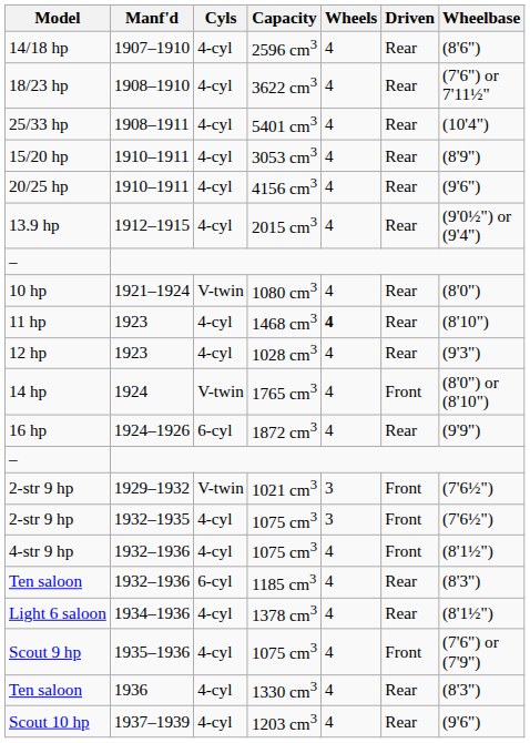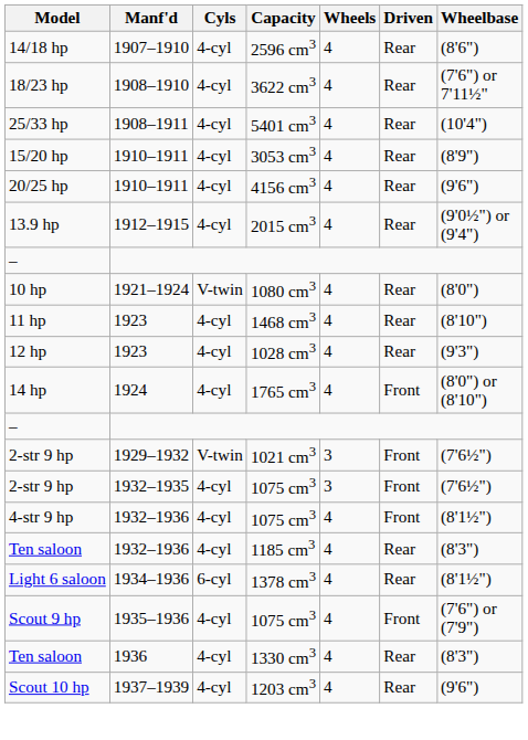 <table class="wikitable">
 <tr>
 <th>Model</th>
 <th>Manf'd</th>
 <th>Cyls</th>
 <th>Capacity</th>
 <th>Wheels</th>
 <th>Driven</th>
 <th>Wheelbase</th>
 </tr>
 <tr>
 <td>14/18 hp</td>
 <td>1907–1910</td>
 <td>4-cyl</td>
 <td>2596 cm<sup>3</sup></td>
 <td>4</td>
 <td>Rear</td>
 <td>(8'6") </td>
 </tr>
 <tr>
 <td>18/23 hp</td>
 <td>1908–1910</td>
 <td>4-cyl</td>
 <td>3622 cm<sup>3</sup></td>
 <td>4</td>
 <td>Rear</td>
 <td>(7'6")  or<br>7'11½" </td>
 </tr>
 <tr>
 <td>25/33 hp</td>
 <td>1908–1911</td>
 <td>4-cyl</td>
 <td>5401 cm<sup>3</sup></td>
 <td>4</td>
 <td>Rear</td>
 <td>(10'4") </td>
 </tr>
 <tr>
 <td>15/20 hp</td>
 <td>1910–1911</td>
 <td>4-cyl</td>
 <td>3053 cm<sup>3</sup></td>
 <td>4</td>
 <td>Rear</td>
 <td>(8'9") </td>
 </tr>
 <tr>
 <td>20/25 hp</td>
 <td>1910–1911</td>
 <td>4-cyl</td>
 <td>4156 cm<sup>3</sup></td>
 <td>4</td>
 <td>Rear</td>
 <td>(9'6") </td>
 </tr>
 <tr>
 <td>13.9 hp</td>
 <td>1912–1915</td>
 <td>4-cyl</td>
 <td>2015 cm<sup>3</sup></td>
 <td>4</td>
 <td>Rear</td>
 <td>(9'0½")  or<br>(9'4") </td>
 </tr>
 <tr>
 <td>–</td>
 </tr>
 <tr>
 <td>10 hp</td>
 <td>1921–1924</td>
 <td>V-twin</td>
 <td>1080 cm<sup>3</sup></td>
 <td>4</td>
 <td>Rear</td>
 <td>(8'0") </td>
 </tr>
 <tr>
 <td>11 hp</td>
 <td>1923</td>
 <td>4-cyl</td>
 <td>1468 cm<sup>3</sup></td>
-<td><strong>4</strong></td>
+<td>4</td>
 <td>Rear</td>
 <td>(8'10") </td>
 </tr>
 <tr>
 <td>12 hp</td>
 <td>1923</td>
 <td>4-cyl</td>
 <td>1028 cm<sup>3</sup></td>
 <td>4</td>
 <td>Rear</td>
 <td>(9'3") </td>
 </tr>
 <tr>
 <td>14 hp</td>
 <td>1924</td>
-<td>V-twin</td>
+<td>4-cyl</td>
 <td>1765 cm<sup>3</sup></td>
 <td>4</td>
 <td>Front</td>
 <td>(8'0")  or<br>(8'10") </td>
-</tr>
-<tr>
-<td>16 hp</td>
-<td>1924–1926</td>
-<td>6-cyl</td>
-<td>1872 cm<sup>3</sup></td>
-<td>4</td>
-<td>Rear</td>
-<td>(9'9") </td>
 </tr>
 <tr>
 <td>–</td>
 </tr>
 <tr>
 <td>2-str 9 hp</td>
 <td>1929–1932</td>
 <td>V-twin</td>
 <td>1021 cm<sup>3</sup></td>
 <td>3</td>
 <td>Front</td>
 <td>(7'6½") </td>
 </tr>
 <tr>
 <td>2-str 9 hp</td>
 <td>1932–1935</td>
 <td>4-cyl</td>
 <td>1075 cm<sup>3</sup></td>
 <td>3</td>
 <td>Front</td>
 <td>(7'6½") </td>
 </tr>
 <tr>
 <td>4-str 9 hp</td>
 <td>1932–1936</td>
 <td>4-cyl</td>
 <td>1075 cm<sup>3</sup></td>
 <td>4</td>
 <td>Front</td>
 <td>(8'1½") </td>
 </tr>
 <tr>
 <td><a href='#'>Ten saloon</a></td>
 <td>1932–1936</td>
-<td>6-cyl</td>
+<td>4-cyl</td>
 <td>1185 cm<sup>3</sup></td>
 <td>4</td>
 <td>Rear</td>
 <td>(8'3") </td>
 </tr>
 <tr>
 <td><a href='#'>Light 6 saloon</a></td>
 <td>1934–1936</td>
-<td>4-cyl</td>
+<td>6-cyl</td>
 <td>1378 cm<sup>3</sup></td>
 <td>4</td>
 <td>Rear</td>
 <td>(8'1½") </td>
 </tr>
 <tr>
 <td><a href='#'>Scout 9 hp</a></td>
 <td>1935–1936</td>
 <td>4-cyl</td>
 <td>1075 cm<sup>3</sup></td>
 <td>4</td>
 <td>Front</td>
 <td>(7'6")  or<br>(7'9") </td>
 </tr>
 <tr>
 <td><a href='#'>Ten saloon</a></td>
 <td>1936</td>
 <td>4-cyl</td>
 <td>1330 cm<sup>3</sup></td>
 <td>4</td>
 <td>Rear</td>
 <td>(8'3") </td>
 </tr>
 <tr>
 <td><a href='#'>Scout 10 hp</a></td>
 <td>1937–1939</td>
 <td>4-cyl</td>
 <td>1203 cm<sup>3</sup></td>
 <td>4</td>
 <td>Rear</td>
 <td>(9'6") </td>
 </tr>
 </table>
